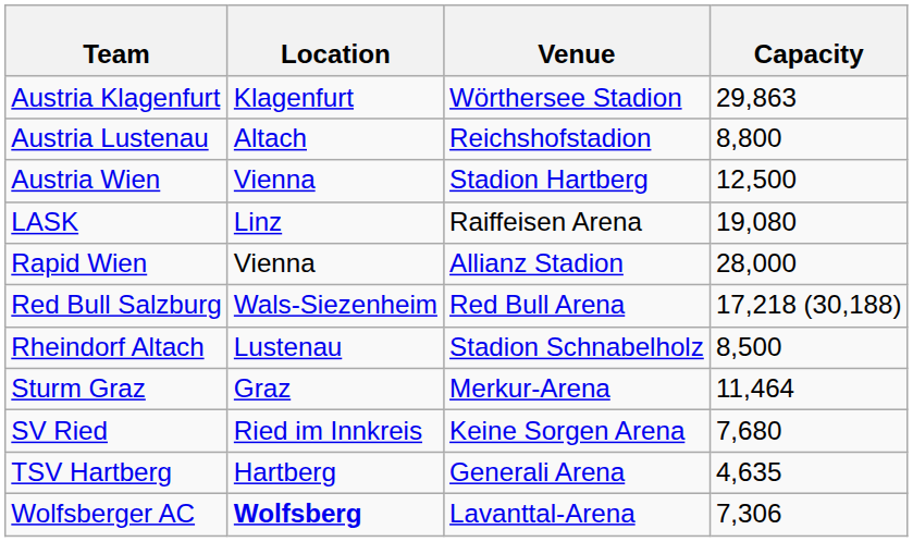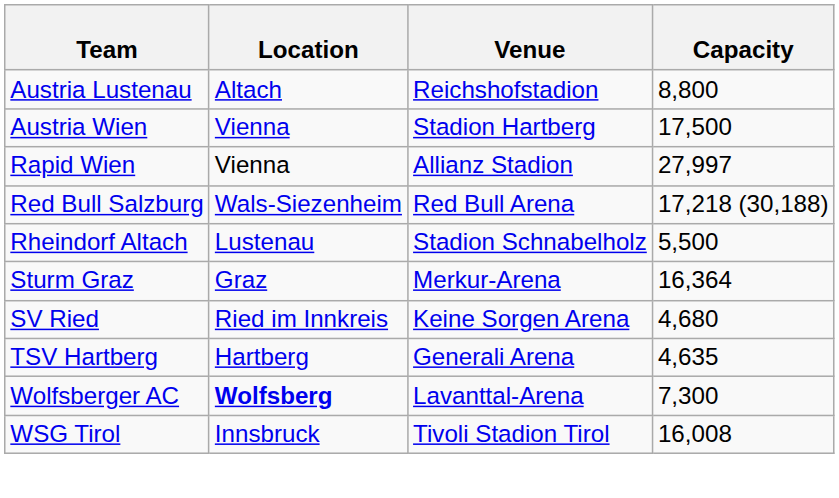 <table class="wikitable sortable">
 <tr>
 <th><br>Team</th>
 <th><br>Location</th>
 <th><br>Venue</th>
 <th><br>Capacity</th>
-</tr>
-<tr>
-<td><a href='#'>Austria Klagenfurt</a></td>
-<td><a href='#'>Klagenfurt</a></td>
-<td><a href='#'>Wörthersee Stadion</a></td>
-<td>29,863</td>
 </tr>
 <tr>
 <td><a href='#'>Austria Lustenau</a></td>
 <td><a href='#'>Altach</a></td>
 <td><a href='#'>Reichshofstadion</a></td>
 <td>8,800</td>
 </tr>
 <tr>
 <td><a href='#'>Austria Wien</a></td>
 <td><a href='#'>Vienna</a></td>
 <td><a href='#'>Stadion Hartberg</a></td>
-<td>12,500</td>
-</tr>
-<tr>
-<td><a href='#'>LASK</a></td>
-<td><a href='#'>Linz</a></td>
-<td>Raiffeisen Arena</td>
-<td>19,080</td>
+<td>17,500</td>
 </tr>
 <tr>
 <td><a href='#'>Rapid Wien</a></td>
 <td>Vienna</td>
 <td><a href='#'>Allianz Stadion</a></td>
-<td>28,000</td>
+<td>27,997</td>
 </tr>
 <tr>
 <td><a href='#'>Red Bull Salzburg</a></td>
 <td><a href='#'>Wals-Siezenheim</a></td>
 <td><a href='#'>Red Bull Arena</a></td>
 <td>17,218 (30,188)</td>
 </tr>
 <tr>
 <td><a href='#'>Rheindorf Altach</a></td>
 <td><a href='#'>Lustenau</a></td>
 <td><a href='#'>Stadion Schnabelholz</a></td>
-<td>8,500</td>
+<td>5,500</td>
 </tr>
 <tr>
 <td><a href='#'>Sturm Graz</a></td>
 <td><a href='#'>Graz</a></td>
 <td><a href='#'>Merkur-Arena</a></td>
-<td>11,464</td>
+<td>16,364</td>
 </tr>
 <tr>
 <td><a href='#'>SV Ried</a></td>
 <td><a href='#'>Ried im Innkreis</a></td>
 <td><a href='#'>Keine Sorgen Arena</a></td>
-<td>7,680</td>
+<td>4,680</td>
 </tr>
 <tr>
 <td><a href='#'>TSV Hartberg</a></td>
 <td><a href='#'>Hartberg</a></td>
 <td><a href='#'>Generali Arena</a></td>
 <td>4,635</td>
 </tr>
 <tr>
 <td><a href='#'>Wolfsberger AC</a></td>
 <td><strong><a href='#'>Wolfsberg</a></strong></td>
 <td><a href='#'>Lavanttal-Arena</a></td>
-<td>7,306</td>
+<td>7,300</td>
+</tr>
+<tr>
+<td><a href='#'>WSG Tirol</a></td>
+<td><a href='#'>Innsbruck</a></td>
+<td><a href='#'>Tivoli Stadion Tirol</a></td>
+<td>16,008</td>
 </tr>
 </table>
